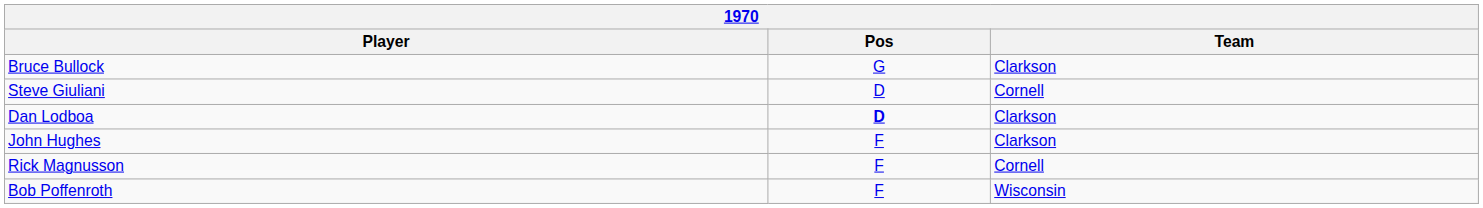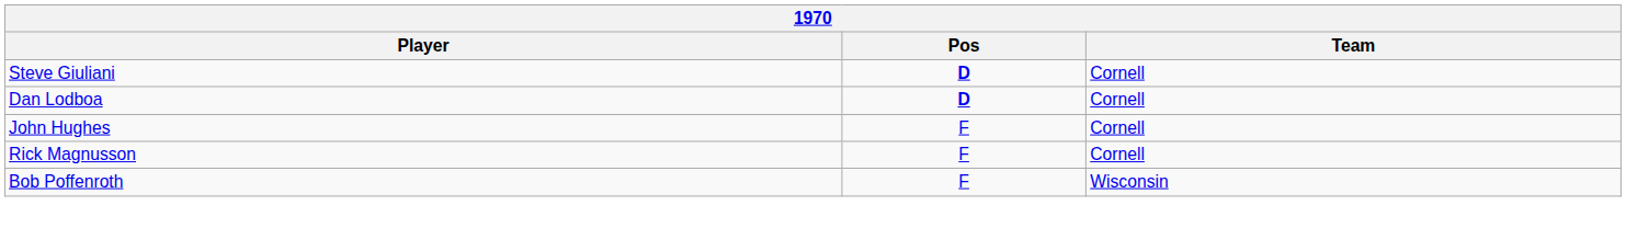 <table class="wikitable" width=95%>
 <tr>
 <th colspan=3><a href='#'>1970</a></th>
 </tr>
 <tr>
 <th>Player</th>
 <th>Pos</th>
 <th>Team</th>
 </tr>
 <tr>
-<td><a href='#'>Bruce Bullock</a></td>
-<td style="text-align:center;"><a href='#'>G</a></td>
-<td><a href='#'>Clarkson</a></td>
-</tr>
-<tr>
 <td><a href='#'>Steve Giuliani</a></td>
-<td style="text-align:center;"><a href='#'>D</a></td>
+<td style="text-align:center;"><strong><a href='#'>D</a></strong></td>
 <td><a href='#'>Cornell</a></td>
 </tr>
 <tr>
 <td><a href='#'>Dan Lodboa</a></td>
 <td style="text-align:center;"><strong><a href='#'>D</a></strong></td>
-<td><a href='#'>Clarkson</a></td>
+<td><a href='#'>Cornell</a></td>
 </tr>
 <tr>
 <td><a href='#'>John Hughes</a></td>
 <td style="text-align:center;"><a href='#'>F</a></td>
-<td><a href='#'>Clarkson</a></td>
+<td><a href='#'>Cornell</a></td>
 </tr>
 <tr>
 <td><a href='#'>Rick Magnusson</a></td>
 <td style="text-align:center;"><a href='#'>F</a></td>
 <td><a href='#'>Cornell</a></td>
 </tr>
 <tr>
 <td><a href='#'>Bob Poffenroth</a></td>
 <td style="text-align:center;"><a href='#'>F</a></td>
 <td><a href='#'>Wisconsin</a></td>
 </tr>
 </table>
